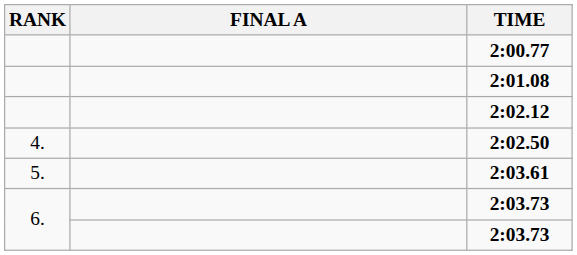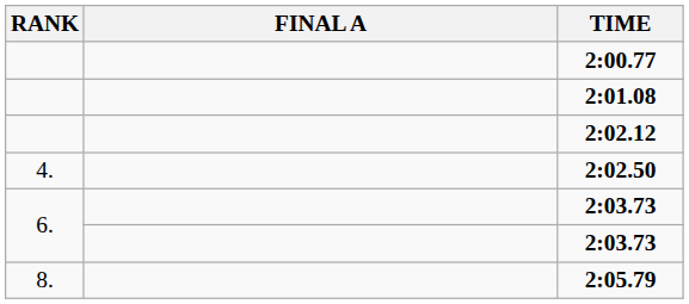 <table class="wikitable">
 <tr>
 <th>RANK</th>
 <th style="width: 20em">FINAL A</th>
 <th style="width: 5em">TIME</th>
 </tr>
 <tr>
 <td align="center"></td>
 <td></td>
 <td align="center"><strong>2:00.77</strong></td>
 </tr>
 <tr>
 <td align="center"></td>
 <td></td>
 <td align="center"><strong>2:01.08</strong></td>
 </tr>
 <tr>
 <td align="center"></td>
 <td></td>
 <td align="center"><strong>2:02.12</strong></td>
 </tr>
 <tr>
 <td align="center">4.</td>
 <td></td>
 <td align="center"><strong>2:02.50</strong></td>
 </tr>
 <tr>
-<td align="center">5.</td>
-<td></td>
-<td align="center"><strong>2:03.61</strong></td>
-</tr>
-<tr>
 <td rowspan=2 align="center">6.</td>
 <td></td>
 <td align="center"><strong>2:03.73</strong></td>
 </tr>
 <tr>
 <td></td>
 <td align="center"><strong>2:03.73</strong></td>
 </tr>
+<tr>
+<td align="center">8.</td>
+<td></td>
+<td align="center"><strong>2:05.79</strong></td>
+</tr>
 </table>
